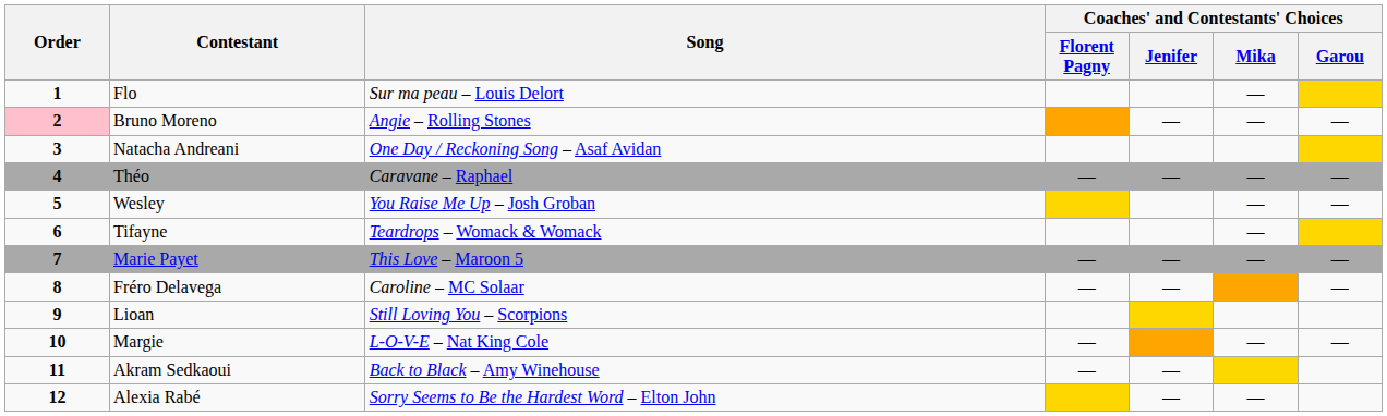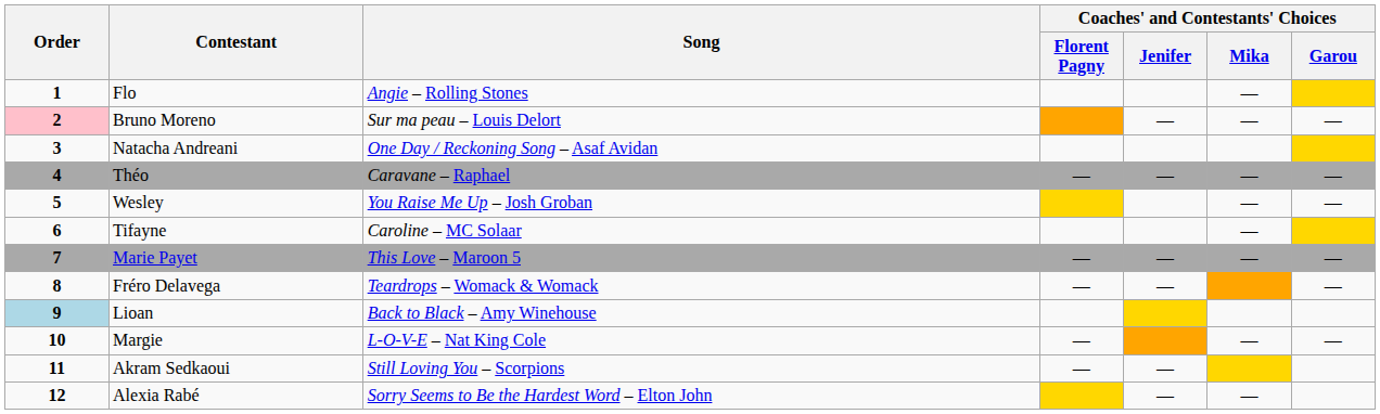 <table class="wikitable" style="width:100%;">
 <tr>
 <th rowspan=2>Order</th>
 <th rowspan=2>Contestant</th>
 <th rowspan=2>Song</th>
 <th colspan=4>Coaches' and Contestants' Choices</th>
 </tr>
 <tr>
 <th width="70"><a href='#'>Florent Pagny</a></th>
 <th width="70"><a href='#'>Jenifer</a></th>
 <th width="70"><a href='#'>Mika</a></th>
 <th width="70"><a href='#'>Garou</a></th>
 </tr>
 <tr>
 <td style="text-align:center;"><strong>1</strong></td>
 <td>Flo</td>
-<td><em>Sur ma peau</em> – <a href='#'>Louis Delort</a></td>
+<td><a href='#'><em>Angie</em></a> – <a href='#'>Rolling Stones</a></td>
 <td style="text-align:center;"></td>
 <td style="text-align:center;"></td>
 <td style="text-align:center;">—</td>
 <td style="background:gold;text-align:center;"></td>
 </tr>
 <tr>
 <td style="background: pink; text-align:center;"><strong>2</strong></td>
 <td>Bruno Moreno</td>
-<td><a href='#'><em>Angie</em></a> – <a href='#'>Rolling Stones</a></td>
+<td><em>Sur ma peau</em> – <a href='#'>Louis Delort</a></td>
 <td style="background:orange;text-align:center;"></td>
 <td style="text-align:center;">—</td>
 <td style="text-align:center;">—</td>
 <td style="text-align:center;">—</td>
 </tr>
 <tr>
 <td style="text-align:center;"><strong>3</strong></td>
 <td>Natacha Andreani</td>
 <td><em><a href='#'>One Day / Reckoning Song</a></em> – <a href='#'>Asaf Avidan</a></td>
 <td style="text-align:center;"></td>
 <td style="text-align:center;"></td>
 <td style="text-align:center;"></td>
 <td style="background:gold;text-align:center;"></td>
 </tr>
 <tr style="background:darkgrey;">
 <td style="text-align:center;"><strong>4</strong></td>
 <td>Théo</td>
 <td><em>Caravane</em> – <a href='#'>Raphael</a></td>
 <td style="text-align:center;">—</td>
 <td style="text-align:center;">—</td>
 <td style="text-align:center;">—</td>
 <td style="text-align:center;">—</td>
 </tr>
 <tr>
 <td style="text-align:center;"><strong>5</strong></td>
 <td>Wesley</td>
 <td><em><a href='#'>You Raise Me Up</a></em> – <a href='#'>Josh Groban</a></td>
 <td style="background:gold;text-align:center;"></td>
 <td style="text-align:center;"></td>
 <td style="text-align:center;">—</td>
 <td style="text-align:center;">—</td>
 </tr>
 <tr>
 <td style="text-align:center;"><strong>6</strong></td>
 <td>Tifayne</td>
-<td><em><a href='#'>Teardrops</a></em> – <a href='#'>Womack & Womack</a></td>
+<td><em>Caroline</em> – <a href='#'>MC Solaar</a></td>
 <td style="text-align:center;"></td>
 <td style="text-align:center;"></td>
 <td style="text-align:center;">—</td>
 <td style="background:gold;text-align:center;"></td>
 </tr>
 <tr style="background:darkgrey;">
 <td style="text-align:center;"><strong>7</strong></td>
 <td><a href='#'>Marie Payet</a></td>
 <td><em><a href='#'>This Love</a></em> – <a href='#'>Maroon 5</a></td>
 <td style="text-align:center;">—</td>
 <td style="text-align:center;">—</td>
 <td style="text-align:center;">—</td>
 <td style="text-align:center;">—</td>
 </tr>
 <tr>
 <td style="text-align:center;"><strong>8</strong></td>
 <td>Fréro Delavega <br></td>
-<td><em>Caroline</em> – <a href='#'>MC Solaar</a></td>
+<td><em><a href='#'>Teardrops</a></em> – <a href='#'>Womack & Womack</a></td>
 <td style="text-align:center;">—</td>
 <td style="text-align:center;">—</td>
 <td style="background:orange;text-align:center;"></td>
 <td style="text-align:center;">—</td>
 </tr>
 <tr>
-<td style="text-align:center;"><strong>9</strong></td>
+<td style="background: lightblue; text-align:center;"><strong>9</strong></td>
 <td>Lioan</td>
-<td><em><a href='#'>Still Loving You</a></em> – <a href='#'>Scorpions</a></td>
+<td><em><a href='#'>Back to Black</a></em> – <a href='#'>Amy Winehouse</a></td>
 <td style="text-align:center;"></td>
 <td style="background:gold;text-align:center;"></td>
 <td style="text-align:center;"></td>
 <td style="text-align:center;"></td>
 </tr>
 <tr>
 <td style="text-align:center;"><strong>10</strong></td>
 <td>Margie</td>
 <td><em><a href='#'>L-O-V-E</a></em> – <a href='#'>Nat King Cole</a></td>
 <td style="text-align:center;">—</td>
 <td style="background:orange;text-align:center;"></td>
 <td style="text-align:center;">—</td>
 <td style="text-align:center;">—</td>
 </tr>
 <tr>
 <td style="text-align:center;"><strong>11</strong></td>
 <td>Akram Sedkaoui</td>
-<td><em><a href='#'>Back to Black</a></em> – <a href='#'>Amy Winehouse</a></td>
+<td><em><a href='#'>Still Loving You</a></em> – <a href='#'>Scorpions</a></td>
 <td style="text-align:center;">—</td>
 <td style="text-align:center;">—</td>
 <td style="background:gold;text-align:center;"></td>
 <td style="text-align:center;"></td>
 </tr>
 <tr>
 <td style="text-align:center;"><strong>12</strong></td>
 <td>Alexia Rabé</td>
 <td><em><a href='#'>Sorry Seems to Be the Hardest Word</a></em> – <a href='#'>Elton John</a></td>
 <td style="background:gold;text-align:center;"></td>
 <td style="text-align:center;">—</td>
 <td style="text-align:center;">—</td>
 <td style="text-align:center;"></td>
 </tr>
 </table>
